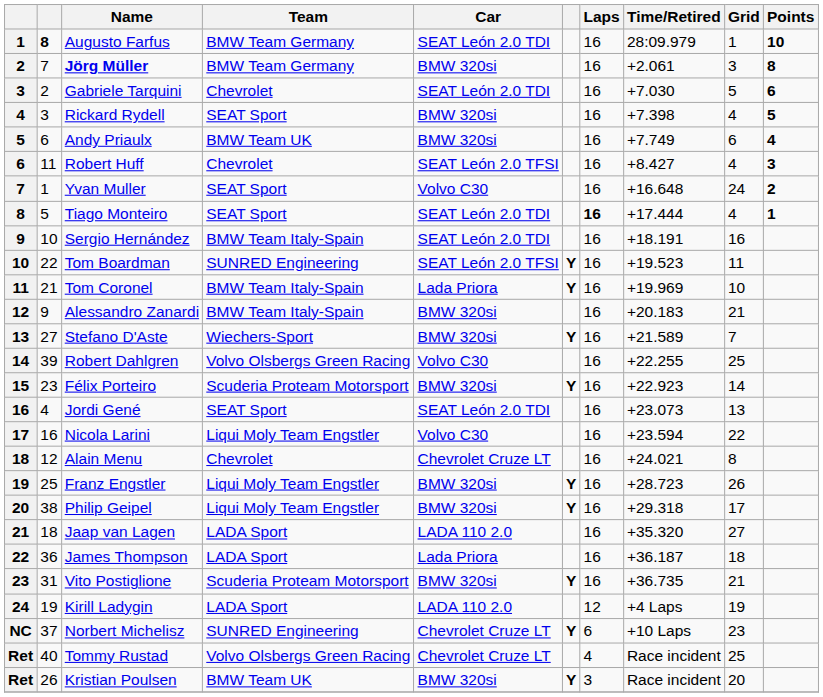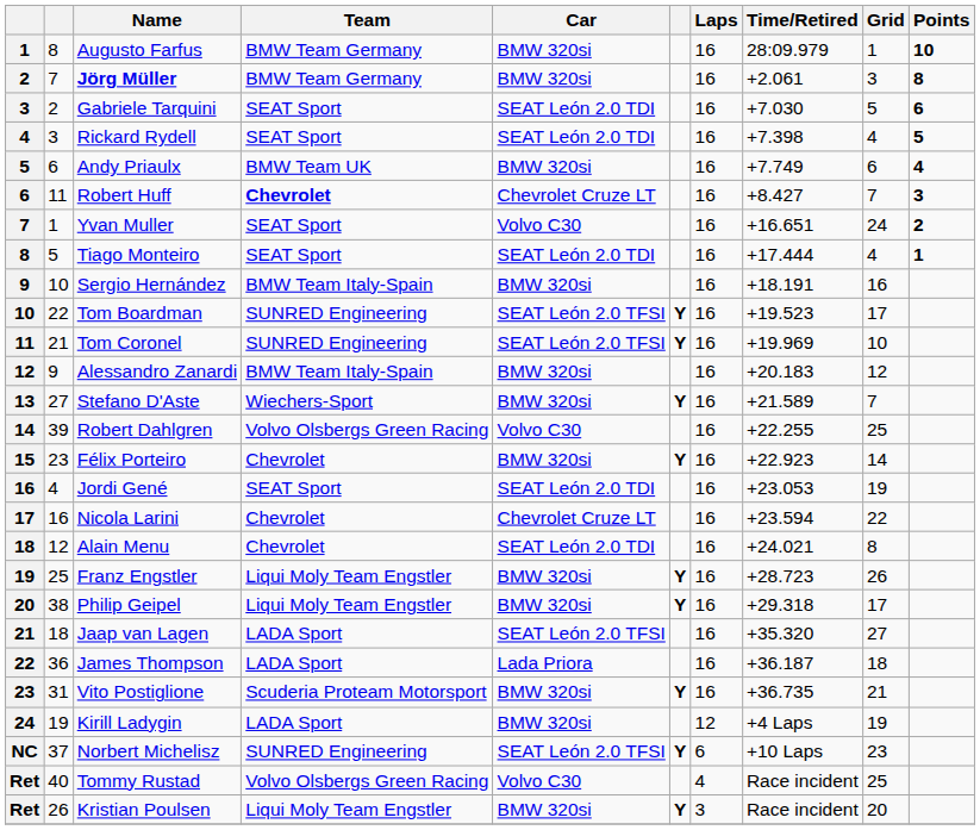 <table class="wikitable sortable" style="font-size: 95%;">
 <tr>
 <th></th>
 <th></th>
 <th>Name</th>
 <th>Team</th>
 <th>Car</th>
 <th></th>
 <th>Laps</th>
 <th>Time/Retired</th>
 <th>Grid</th>
 <th>Points</th>
 </tr>
 <tr>
 <th>1</th>
-<td><strong>8</strong></td>
+<td>8</td>
 <td> <a href='#'>Augusto Farfus</a></td>
 <td><a href='#'>BMW Team Germany</a></td>
-<td><a href='#'>SEAT León 2.0 TDI</a></td>
+<td><a href='#'>BMW 320si</a></td>
 <td></td>
 <td>16</td>
 <td>28:09.979</td>
 <td>1</td>
 <td><strong>10</strong></td>
 </tr>
 <tr>
 <th>2</th>
 <td>7</td>
 <td> <strong><a href='#'>Jörg Müller</a></strong></td>
 <td><a href='#'>BMW Team Germany</a></td>
 <td><a href='#'>BMW 320si</a></td>
 <td></td>
 <td>16</td>
 <td>+2.061</td>
 <td>3</td>
 <td><strong>8</strong></td>
 </tr>
 <tr>
 <th>3</th>
 <td>2</td>
 <td> <a href='#'>Gabriele Tarquini</a></td>
-<td><a href='#'>Chevrolet</a></td>
+<td><a href='#'>SEAT Sport</a></td>
 <td><a href='#'>SEAT León 2.0 TDI</a></td>
 <td></td>
 <td>16</td>
 <td>+7.030</td>
 <td>5</td>
 <td><strong>6</strong></td>
 </tr>
 <tr>
 <th>4</th>
 <td>3</td>
 <td> <a href='#'>Rickard Rydell</a></td>
 <td><a href='#'>SEAT Sport</a></td>
-<td><a href='#'>BMW 320si</a></td>
+<td><a href='#'>SEAT León 2.0 TDI</a></td>
 <td></td>
 <td>16</td>
 <td>+7.398</td>
 <td>4</td>
 <td><strong>5</strong></td>
 </tr>
 <tr>
 <th>5</th>
 <td>6</td>
 <td> <a href='#'>Andy Priaulx</a></td>
 <td><a href='#'>BMW Team UK</a></td>
 <td><a href='#'>BMW 320si</a></td>
 <td></td>
 <td>16</td>
 <td>+7.749</td>
 <td>6</td>
 <td><strong>4</strong></td>
 </tr>
 <tr>
 <th>6</th>
 <td>11</td>
 <td> <a href='#'>Robert Huff</a></td>
-<td><a href='#'>Chevrolet</a></td>
-<td><a href='#'>SEAT León 2.0 TFSI</a></td>
+<td><strong><a href='#'>Chevrolet</a></strong></td>
+<td><a href='#'>Chevrolet Cruze LT</a></td>
 <td></td>
 <td>16</td>
 <td>+8.427</td>
-<td>4</td>
+<td>7</td>
 <td><strong>3</strong></td>
 </tr>
 <tr>
 <th>7</th>
 <td>1</td>
 <td> <a href='#'>Yvan Muller</a></td>
 <td><a href='#'>SEAT Sport</a></td>
 <td><a href='#'>Volvo C30</a></td>
 <td></td>
 <td>16</td>
-<td>+16.648</td>
+<td>+16.651</td>
 <td>24</td>
 <td><strong>2</strong></td>
 </tr>
 <tr>
 <th>8</th>
 <td>5</td>
 <td> <a href='#'>Tiago Monteiro</a></td>
 <td><a href='#'>SEAT Sport</a></td>
 <td><a href='#'>SEAT León 2.0 TDI</a></td>
 <td></td>
-<td><strong>16</strong></td>
+<td>16</td>
 <td>+17.444</td>
 <td>4</td>
 <td><strong>1</strong></td>
 </tr>
 <tr>
 <th>9</th>
 <td>10</td>
 <td> <a href='#'>Sergio Hernández</a></td>
 <td><a href='#'>BMW Team Italy-Spain</a></td>
-<td><a href='#'>SEAT León 2.0 TDI</a></td>
+<td><a href='#'>BMW 320si</a></td>
 <td></td>
 <td>16</td>
 <td>+18.191</td>
 <td>16</td>
 <td></td>
 </tr>
 <tr>
 <th>10</th>
 <td>22</td>
 <td> <a href='#'>Tom Boardman</a></td>
 <td><a href='#'>SUNRED Engineering</a></td>
 <td><a href='#'>SEAT León 2.0 TFSI</a></td>
 <td align=center><strong><span>Y</span></strong></td>
 <td>16</td>
 <td>+19.523</td>
-<td>11</td>
+<td>17</td>
 <td></td>
 </tr>
 <tr>
 <th>11</th>
 <td>21</td>
 <td> <a href='#'>Tom Coronel</a></td>
-<td><a href='#'>BMW Team Italy-Spain</a></td>
-<td><a href='#'>Lada Priora</a></td>
+<td><a href='#'>SUNRED Engineering</a></td>
+<td><a href='#'>SEAT León 2.0 TFSI</a></td>
 <td align=center><strong><span>Y</span></strong></td>
 <td>16</td>
 <td>+19.969</td>
 <td>10</td>
 <td></td>
 </tr>
 <tr>
 <th>12</th>
 <td>9</td>
 <td> <a href='#'>Alessandro Zanardi</a></td>
 <td><a href='#'>BMW Team Italy-Spain</a></td>
 <td><a href='#'>BMW 320si</a></td>
 <td></td>
 <td>16</td>
 <td>+20.183</td>
-<td>21</td>
+<td>12</td>
 <td></td>
 </tr>
 <tr>
 <th>13</th>
 <td>27</td>
 <td> <a href='#'>Stefano D'Aste</a></td>
 <td><a href='#'>Wiechers-Sport</a></td>
 <td><a href='#'>BMW 320si</a></td>
 <td align=center><strong><span>Y</span></strong></td>
 <td>16</td>
 <td>+21.589</td>
 <td>7</td>
 <td></td>
 </tr>
 <tr>
 <th>14</th>
 <td>39</td>
 <td> <a href='#'>Robert Dahlgren</a></td>
 <td><a href='#'>Volvo Olsbergs Green Racing</a></td>
 <td><a href='#'>Volvo C30</a></td>
 <td></td>
 <td>16</td>
 <td>+22.255</td>
 <td>25</td>
 <td></td>
 </tr>
 <tr>
 <th>15</th>
 <td>23</td>
 <td> <a href='#'>Félix Porteiro</a></td>
-<td><a href='#'>Scuderia Proteam Motorsport</a></td>
+<td><a href='#'>Chevrolet</a></td>
 <td><a href='#'>BMW 320si</a></td>
 <td align=center><strong><span>Y</span></strong></td>
 <td>16</td>
 <td>+22.923</td>
 <td>14</td>
 <td></td>
 </tr>
 <tr>
 <th>16</th>
 <td>4</td>
 <td> <a href='#'>Jordi Gené</a></td>
 <td><a href='#'>SEAT Sport</a></td>
 <td><a href='#'>SEAT León 2.0 TDI</a></td>
 <td></td>
 <td>16</td>
-<td>+23.073</td>
-<td>13</td>
+<td>+23.053</td>
+<td>19</td>
 <td></td>
 </tr>
 <tr>
 <th>17</th>
 <td>16</td>
 <td> <a href='#'>Nicola Larini</a></td>
-<td><a href='#'>Liqui Moly Team Engstler</a></td>
-<td><a href='#'>Volvo C30</a></td>
+<td><a href='#'>Chevrolet</a></td>
+<td><a href='#'>Chevrolet Cruze LT</a></td>
 <td></td>
 <td>16</td>
 <td>+23.594</td>
 <td>22</td>
 <td></td>
 </tr>
 <tr>
 <th>18</th>
 <td>12</td>
 <td> <a href='#'>Alain Menu</a></td>
 <td><a href='#'>Chevrolet</a></td>
-<td><a href='#'>Chevrolet Cruze LT</a></td>
+<td><a href='#'>SEAT León 2.0 TDI</a></td>
 <td></td>
 <td>16</td>
 <td>+24.021</td>
 <td>8</td>
 <td></td>
 </tr>
 <tr>
 <th>19</th>
 <td>25</td>
 <td> <a href='#'>Franz Engstler</a></td>
 <td><a href='#'>Liqui Moly Team Engstler</a></td>
 <td><a href='#'>BMW 320si</a></td>
 <td align=center><strong><span>Y</span></strong></td>
 <td>16</td>
 <td>+28.723</td>
 <td>26</td>
 <td></td>
 </tr>
 <tr>
 <th>20</th>
 <td>38</td>
 <td> <a href='#'>Philip Geipel</a></td>
 <td><a href='#'>Liqui Moly Team Engstler</a></td>
 <td><a href='#'>BMW 320si</a></td>
 <td align=center><strong><span>Y</span></strong></td>
 <td>16</td>
 <td>+29.318</td>
 <td>17</td>
 <td></td>
 </tr>
 <tr>
 <th>21</th>
 <td>18</td>
 <td> <a href='#'>Jaap van Lagen</a></td>
 <td><a href='#'>LADA Sport</a></td>
-<td><a href='#'>LADA 110 2.0</a></td>
+<td><a href='#'>SEAT León 2.0 TFSI</a></td>
 <td></td>
 <td>16</td>
 <td>+35.320</td>
 <td>27</td>
 <td></td>
 </tr>
 <tr>
 <th>22</th>
 <td>36</td>
 <td> <a href='#'>James Thompson</a></td>
 <td><a href='#'>LADA Sport</a></td>
 <td><a href='#'>Lada Priora</a></td>
 <td></td>
 <td>16</td>
 <td>+36.187</td>
 <td>18</td>
 <td></td>
 </tr>
 <tr>
 <th>23</th>
 <td>31</td>
 <td> <a href='#'>Vito Postiglione</a></td>
 <td><a href='#'>Scuderia Proteam Motorsport</a></td>
 <td><a href='#'>BMW 320si</a></td>
 <td align=center><strong><span>Y</span></strong></td>
 <td>16</td>
 <td>+36.735</td>
 <td>21</td>
 <td></td>
 </tr>
 <tr>
 <th>24</th>
 <td>19</td>
 <td> <a href='#'>Kirill Ladygin</a></td>
 <td><a href='#'>LADA Sport</a></td>
-<td><a href='#'>LADA 110 2.0</a></td>
+<td><a href='#'>BMW 320si</a></td>
 <td></td>
 <td>12</td>
 <td>+4 Laps</td>
 <td>19</td>
 <td></td>
 </tr>
 <tr>
 <th>NC</th>
 <td>37</td>
 <td> <a href='#'>Norbert Michelisz</a></td>
 <td><a href='#'>SUNRED Engineering</a></td>
-<td><a href='#'>Chevrolet Cruze LT</a></td>
+<td><a href='#'>SEAT León 2.0 TFSI</a></td>
 <td align=center><strong><span>Y</span></strong></td>
 <td>6</td>
 <td>+10 Laps</td>
 <td>23</td>
 <td></td>
 </tr>
 <tr>
 <th>Ret</th>
 <td>40</td>
 <td> <a href='#'>Tommy Rustad</a></td>
 <td><a href='#'>Volvo Olsbergs Green Racing</a></td>
-<td><a href='#'>Chevrolet Cruze LT</a></td>
+<td><a href='#'>Volvo C30</a></td>
 <td></td>
 <td>4</td>
 <td>Race incident</td>
 <td>25</td>
 <td></td>
 </tr>
 <tr>
 <th>Ret</th>
 <td>26</td>
 <td> <a href='#'>Kristian Poulsen</a></td>
-<td><a href='#'>BMW Team UK</a></td>
+<td><a href='#'>Liqui Moly Team Engstler</a></td>
 <td><a href='#'>BMW 320si</a></td>
 <td align=center><strong><span>Y</span></strong></td>
 <td>3</td>
 <td>Race incident</td>
 <td>20</td>
 <td></td>
 </tr>
 <tr>
 </tr>
 </table>
